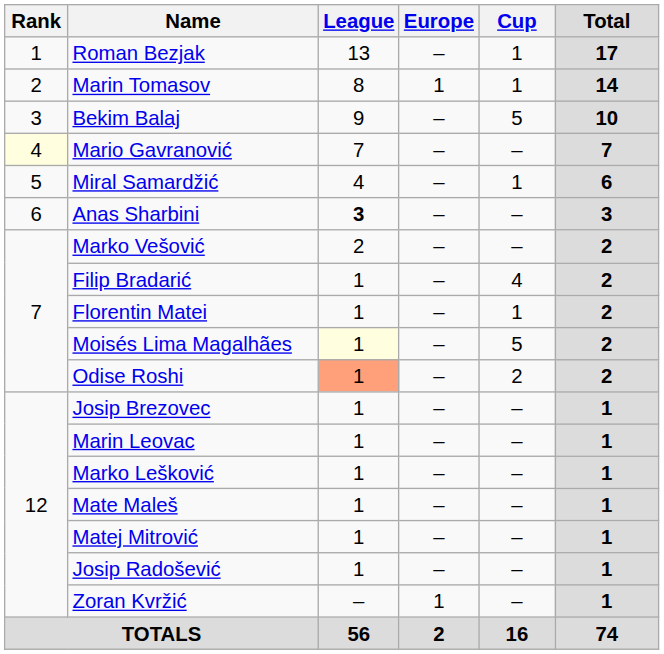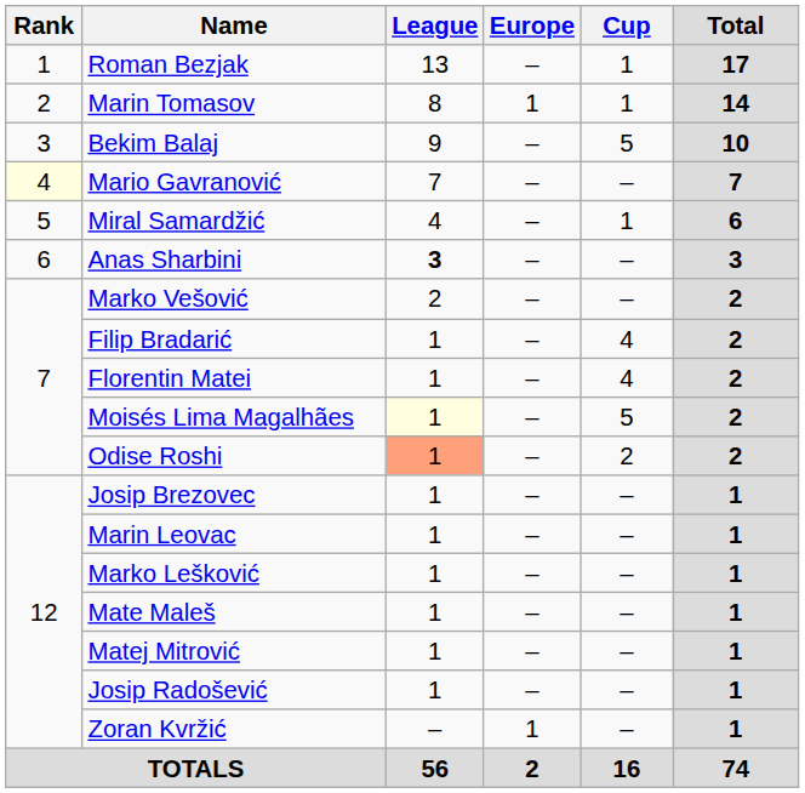 <table class="wikitable" style="font-size: 95%; text-align: center;">
 <tr>
 <th width=40>Rank</th>
 <th width=180>Name</th>
 <th width=50><a href='#'>League</a></th>
 <th width=50><a href='#'>Europe</a></th>
 <th width=50><a href='#'>Cup</a></th>
 <th width=70 style="background: #DCDCDC">Total</th>
 </tr>
 <tr>
 <td rowspan=1>1</td>
 <td style="text-align:left;"> <a href='#'>Roman Bezjak</a></td>
 <td>13</td>
 <td>–</td>
 <td>1</td>
 <th style="background: #DCDCDC">17</th>
 </tr>
 <tr>
 <td rowspan=1>2</td>
 <td style="text-align:left;"> <a href='#'>Marin Tomasov</a></td>
 <td>8</td>
 <td>1</td>
 <td>1</td>
 <th style="background: #DCDCDC">14</th>
 </tr>
 <tr>
 <td rowspan=1>3</td>
 <td style="text-align:left;"> <a href='#'>Bekim Balaj</a></td>
 <td>9</td>
 <td>–</td>
 <td>5</td>
 <th style="background: #DCDCDC">10</th>
 </tr>
 <tr>
 <td rowspan=1 style="background: lightyellow;">4</td>
 <td style="text-align:left;"> <a href='#'>Mario Gavranović</a></td>
 <td>7</td>
 <td>–</td>
 <td>–</td>
 <th style="background: #DCDCDC">7</th>
 </tr>
 <tr>
 <td rowspan=1>5</td>
 <td style="text-align:left;"> <a href='#'>Miral Samardžić</a></td>
 <td>4</td>
 <td>–</td>
 <td>1</td>
 <th style="background: #DCDCDC">6</th>
 </tr>
 <tr>
 <td rowspan=1>6</td>
 <td style="text-align:left;"> <a href='#'>Anas Sharbini</a></td>
 <td><strong>3</strong></td>
 <td>–</td>
 <td>–</td>
 <th style="background: #DCDCDC">3</th>
 </tr>
 <tr>
 <td rowspan=5>7</td>
 <td style="text-align:left;"> <a href='#'>Marko Vešović</a></td>
 <td>2</td>
 <td>–</td>
 <td>–</td>
 <th style="background: #DCDCDC">2</th>
 </tr>
 <tr>
 <td style="text-align:left;"> <a href='#'>Filip Bradarić</a></td>
 <td>1</td>
 <td>–</td>
 <td>4</td>
 <th style="background: #DCDCDC">2</th>
 </tr>
 <tr>
 <td style="text-align:left;"> <a href='#'>Florentin Matei</a></td>
 <td>1</td>
 <td>–</td>
-<td>1</td>
+<td>4</td>
 <th style="background: #DCDCDC">2</th>
 </tr>
 <tr>
 <td style="text-align:left;"> <a href='#'>Moisés Lima Magalhães</a></td>
 <td style="background: lightyellow;">1</td>
 <td>–</td>
 <td>5</td>
 <th style="background: #DCDCDC">2</th>
 </tr>
 <tr>
 <td style="text-align:left;"> <a href='#'>Odise Roshi</a></td>
 <td style="background: lightsalmon;">1</td>
 <td>–</td>
 <td>2</td>
 <th style="background: #DCDCDC">2</th>
 </tr>
 <tr>
 <td rowspan=7>12</td>
 <td style="text-align:left;"> <a href='#'>Josip Brezovec</a></td>
 <td>1</td>
 <td>–</td>
 <td>–</td>
 <th style="background: #DCDCDC">1</th>
 </tr>
 <tr>
 <td style="text-align:left;"> <a href='#'>Marin Leovac</a></td>
 <td>1</td>
 <td>–</td>
 <td>–</td>
 <th style="background: #DCDCDC">1</th>
 </tr>
 <tr>
 <td style="text-align:left;"> <a href='#'>Marko Lešković</a></td>
 <td>1</td>
 <td>–</td>
 <td>–</td>
 <th style="background: #DCDCDC">1</th>
 </tr>
 <tr>
 <td style="text-align:left;"> <a href='#'>Mate Maleš</a></td>
 <td>1</td>
 <td>–</td>
 <td>–</td>
 <th style="background: #DCDCDC">1</th>
 </tr>
 <tr>
 <td style="text-align:left;"> <a href='#'>Matej Mitrović</a></td>
 <td>1</td>
 <td>–</td>
 <td>–</td>
 <th style="background: #DCDCDC">1</th>
 </tr>
 <tr>
 <td style="text-align:left;"> <a href='#'>Josip Radošević</a></td>
 <td>1</td>
 <td>–</td>
 <td>–</td>
 <th style="background: #DCDCDC">1</th>
 </tr>
 <tr>
 <td style="text-align:left;"> <a href='#'>Zoran Kvržić</a></td>
 <td>–</td>
 <td>1</td>
 <td>–</td>
 <th style="background: #DCDCDC">1</th>
 </tr>
 <tr>
 <th colspan="2" align="center" style="background: #DCDCDC">TOTALS</th>
 <th style="background: #DCDCDC">56</th>
 <th style="background: #DCDCDC">2</th>
 <th style="background: #DCDCDC">16</th>
 <th style="background: #DCDCDC">74</th>
 </tr>
 </table>
